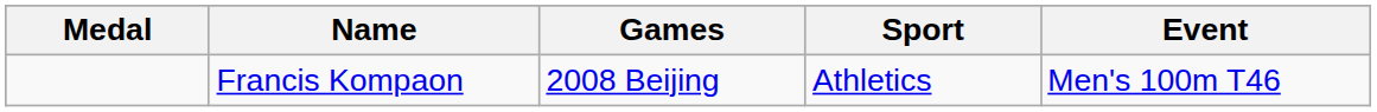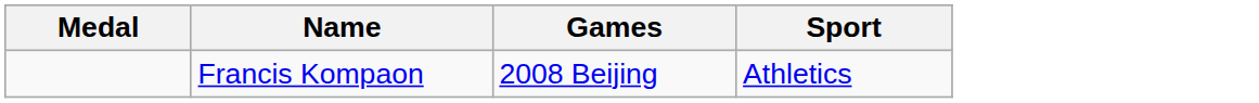 <table class="wikitable">
 <tr>
 <th style="width:6em">Medal</th>
 <th style="width:10em">Name</th>
 <th style="width:8em">Games</th>
 <th style="width:7em">Sport</th>
-<th style="width:10em">Event</th>
 </tr>
 <tr>
 <td></td>
 <td><a href='#'>Francis Kompaon</a></td>
 <td><a href='#'>2008 Beijing</a></td>
 <td><a href='#'>Athletics</a></td>
-<td><a href='#'>Men's 100m T46</a></td>
 </tr>
 </table>
